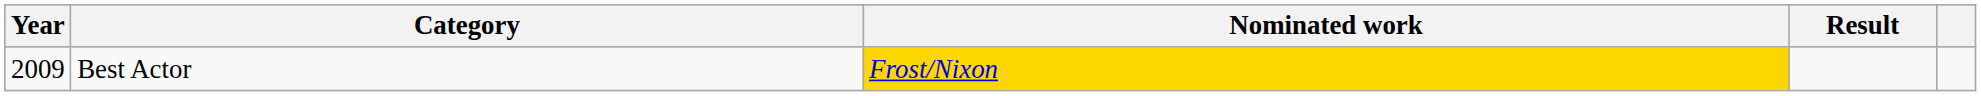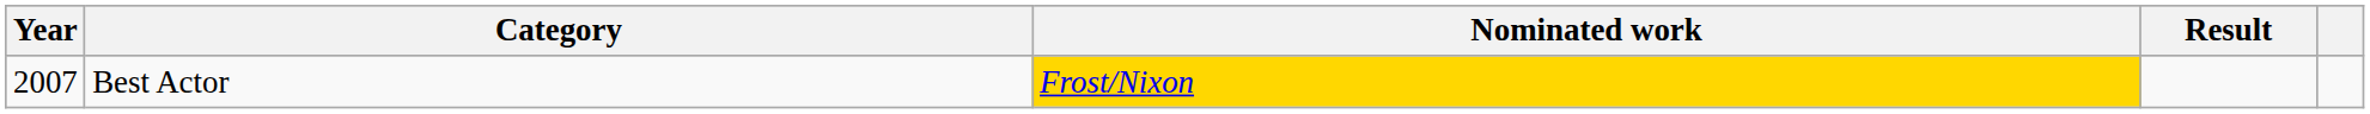 <table class="wikitable">
 <tr>
 <th scope="col" style="width:1em;">Year</th>
 <th scope="col" style="width:29em;">Category</th>
 <th scope="col" style="width:34em;">Nominated work</th>
 <th scope="col" style="width:5em;">Result</th>
 <th scope="col" style="width:1em;"></th>
 </tr>
 <tr>
-<td>2009</td>
+<td>2007</td>
 <td>Best Actor</td>
 <td style="background: gold;"><em><a href='#'>Frost/Nixon</a></em></td>
 <td></td>
 <td></td>
 </tr>
 </table>
